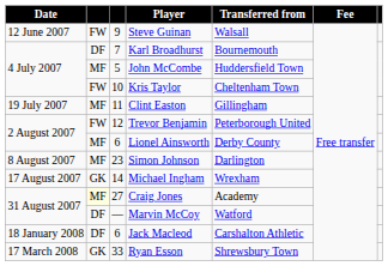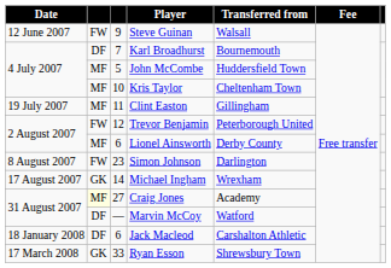 <table class="wikitable">
 <tr>
 <th style="background:#000; color:white;">Date</th>
 <th style="background:#000; color:white;"></th>
 <th style="background:#000; color:white;"></th>
 <th style="background:#000; color:white;">Player</th>
 <th style="background:#000; color:white;">Transferred from</th>
 <th style="background:#000; color:white;">Fee</th>
 <th style="background:#000; color:white;"></th>
 </tr>
 <tr>
 <td>12 June 2007</td>
 <td style="text-align:center;">FW</td>
 <td style="text-align:center;">9</td>
 <td> <a href='#'>Steve Guinan</a></td>
 <td><a href='#'>Walsall</a></td>
 <td rowspan="13"><a href='#'>Free transfer</a></td>
 <td style="text-align:center;"></td>
 </tr>
 <tr>
 <td rowspan="3">4 July 2007</td>
 <td style="text-align:center;">DF</td>
 <td style="text-align:center;">7</td>
 <td> <a href='#'>Karl Broadhurst</a></td>
 <td><a href='#'>Bournemouth</a></td>
 <td rowspan="3" style="text-align:center;"></td>
 </tr>
 <tr>
 <td style="text-align:center;">MF</td>
 <td style="text-align:center;">5</td>
 <td> <a href='#'>John McCombe</a></td>
 <td><a href='#'>Huddersfield Town</a></td>
 </tr>
 <tr>
-<td style="text-align:center;">FW</td>
+<td style="text-align:center;">MF</td>
 <td style="text-align:center;">10</td>
 <td> <a href='#'>Kris Taylor</a></td>
 <td><a href='#'>Cheltenham Town</a></td>
 </tr>
 <tr>
 <td>19 July 2007</td>
 <td style="text-align:center;">MF</td>
 <td style="text-align:center;">11</td>
 <td> <a href='#'>Clint Easton</a></td>
 <td><a href='#'>Gillingham</a></td>
 <td style="text-align:center;"></td>
 </tr>
 <tr>
 <td rowspan="2">2 August 2007</td>
 <td style="text-align:center;">FW</td>
 <td style="text-align:center;">12</td>
 <td> <a href='#'>Trevor Benjamin</a></td>
 <td><a href='#'>Peterborough United</a></td>
 <td style="text-align:center;"></td>
 </tr>
 <tr>
 <td style="text-align:center;">MF</td>
 <td style="text-align:center;">6</td>
 <td> <a href='#'>Lionel Ainsworth</a></td>
 <td><a href='#'>Derby County</a></td>
 <td style="text-align:center;"></td>
 </tr>
 <tr>
 <td>8 August 2007</td>
-<td style="text-align:center;">MF</td>
+<td style="text-align:center;">FW</td>
 <td style="text-align:center;">23</td>
 <td> <a href='#'>Simon Johnson</a></td>
 <td><a href='#'>Darlington</a></td>
 <td style="text-align:center;"></td>
 </tr>
 <tr>
 <td>17 August 2007</td>
 <td style="text-align:center;">GK</td>
 <td style="text-align:center;">14</td>
 <td> <a href='#'>Michael Ingham</a></td>
 <td><a href='#'>Wrexham</a></td>
 <td style="text-align:center;"></td>
 </tr>
 <tr>
 <td rowspan="2">31 August 2007</td>
 <td style="background: lightyellow; text-align:center;">MF</td>
 <td style="text-align:center;">27</td>
 <td> <a href='#'>Craig Jones</a></td>
 <td>Academy</td>
 <td style="text-align:center;"></td>
 </tr>
 <tr>
 <td style="text-align:center;">DF</td>
 <td style="text-align:center;">—</td>
 <td> <a href='#'>Marvin McCoy</a></td>
 <td><a href='#'>Watford</a></td>
 <td style="text-align:center;"></td>
 </tr>
 <tr>
 <td>18 January 2008</td>
 <td style="text-align:center;">DF</td>
 <td style="text-align:center;">6</td>
 <td> <a href='#'>Jack Macleod</a></td>
 <td><a href='#'>Carshalton Athletic</a></td>
 <td style="text-align:center;"></td>
 </tr>
 <tr>
 <td>17 March 2008</td>
 <td style="text-align:center;">GK</td>
 <td style="text-align:center;">33</td>
 <td> <a href='#'>Ryan Esson</a></td>
 <td><a href='#'>Shrewsbury Town</a></td>
 <td style="text-align:center;"></td>
 </tr>
 </table>
